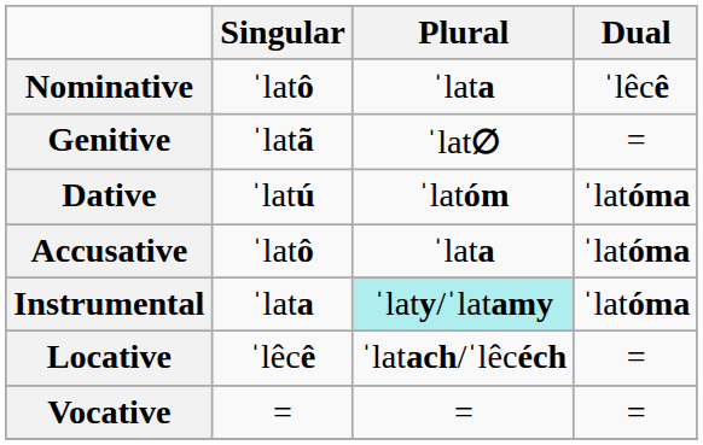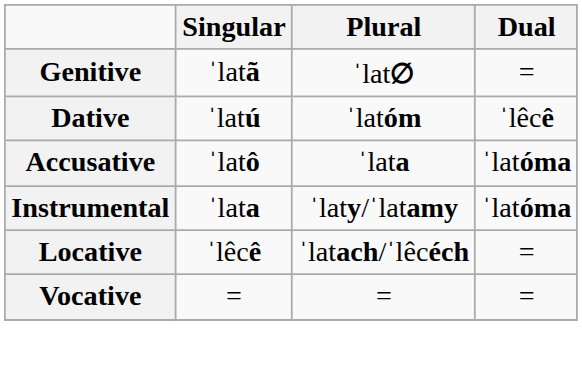 <table class="wikitable" style="text-align:center;">
 <tr>
 <td></td>
 <th>Singular</th>
 <th>Plural</th>
 <th>Dual</th>
-</tr>
-<tr>
-<th>Nominative</th>
-<td>ˈlat<strong>ô</strong></td>
-<td>ˈlat<strong>a</strong></td>
-<td>ˈlêc<strong>ê</strong></td>
 </tr>
 <tr>
 <th>Genitive</th>
 <td>ˈlat<strong>ã</strong></td>
 <td>ˈlat<strong>∅</strong></td>
 <td>= </td>
 </tr>
 <tr>
 <th>Dative</th>
 <td>ˈlat<strong>ú</strong></td>
 <td>ˈlat<strong>óm</strong></td>
-<td>ˈlat<strong>óma</strong></td>
+<td>ˈlêc<strong>ê</strong></td>
 </tr>
 <tr>
 <th>Accusative</th>
 <td>ˈlat<strong>ô</strong></td>
 <td>ˈlat<strong>a</strong></td>
 <td>ˈlat<strong>óma</strong></td>
 </tr>
 <tr>
 <th>Instrumental</th>
 <td>ˈlat<strong>a</strong></td>
-<td style="background: paleturquoise;">ˈlat<strong>y</strong>/ˈlat<strong>amy</strong></td>
+<td>ˈlat<strong>y</strong>/ˈlat<strong>amy</strong></td>
 <td>ˈlat<strong>óma</strong></td>
 </tr>
 <tr>
 <th>Locative</th>
 <td>ˈlêc<strong>ê</strong></td>
 <td>ˈlat<strong>ach</strong>/ˈlêc<strong>éch</strong></td>
 <td>= </td>
 </tr>
 <tr>
 <th>Vocative</th>
 <td>= </td>
 <td>= </td>
 <td>= </td>
 </tr>
 <tr>
 </tr>
 </table>
